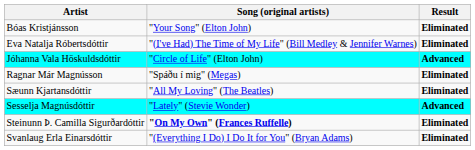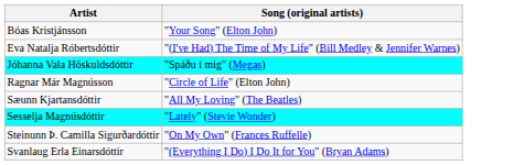 <table class=wikitable>
 <tr>
 <th>Artist</th>
 <th>Song (original artists)</th>
-<th>Result</th>
 </tr>
 <tr>
 <td>Bóas Kristjánsson</td>
 <td>"<a href='#'>Your Song</a>" (<a href='#'>Elton John</a>)</td>
-<td><strong>Eliminated</strong></td>
 </tr>
 <tr>
 <td>Eva Natalja Róbertsdóttir</td>
 <td>"<a href='#'>(I've Had) The Time of My Life</a>" (<a href='#'>Bill Medley</a> & <a href='#'>Jennifer Warnes</a>)</td>
-<td><strong>Eliminated</strong></td>
 </tr>
 <tr style="background:cyan;">
 <td>Jóhanna Vala Höskuldsdóttir</td>
-<td>"<a href='#'>Circle of Life</a>" (Elton John)</td>
-<td><strong>Advanced</strong></td>
+<td>"Spáðu í mig" (<a href='#'>Megas</a>)</td>
 </tr>
 <tr>
 <td>Ragnar Már Magnússon</td>
-<td>"Spáðu í mig" (<a href='#'>Megas</a>)</td>
-<td><strong>Eliminated</strong></td>
+<td>"<a href='#'>Circle of Life</a>" (Elton John)</td>
 </tr>
 <tr>
 <td>Sæunn Kjartansdóttir</td>
 <td>"<a href='#'>All My Loving</a>" (<a href='#'>The Beatles</a>)</td>
-<td><strong>Eliminated</strong></td>
 </tr>
 <tr style="background:cyan;">
 <td>Sesselja Magnúsdóttir</td>
 <td>"<a href='#'>Lately</a>" (<a href='#'>Stevie Wonder</a>)</td>
-<td><strong>Advanced</strong></td>
 </tr>
 <tr>
 <td>Steinunn Þ. Camilla Sigurðardóttir</td>
-<td><strong>"<a href='#'>On My Own</a>" (<a href='#'>Frances Ruffelle</a>)</strong></td>
-<td><strong>Eliminated</strong></td>
+<td>"<a href='#'>On My Own</a>" (<a href='#'>Frances Ruffelle</a>)</td>
 </tr>
 <tr>
 <td>Svanlaug Erla Einarsdóttir</td>
 <td>"<a href='#'>(Everything I Do) I Do It for You</a>" (<a href='#'>Bryan Adams</a>)</td>
-<td><strong>Eliminated</strong></td>
 </tr>
 </table>
